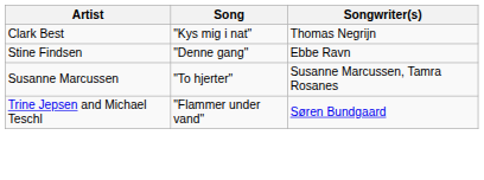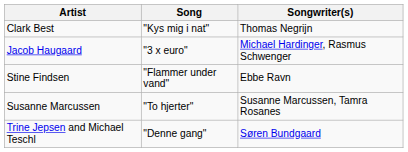 <table class="sortable wikitable" style="margin: 1em auto 1em auto;">
 <tr>
 <th>Artist</th>
 <th>Song</th>
 <th>Songwriter(s)</th>
 </tr>
 <tr>
 <td align="left">Clark Best</td>
 <td align="left">"Kys mig i nat"</td>
 <td>Thomas Negrijn</td>
 </tr>
 <tr>
+<td align="left"><a href='#'>Jacob Haugaard</a></td>
+<td align="left">"3 x euro"</td>
+<td><a href='#'>Michael Hardinger</a>, Rasmus Schwenger</td>
+</tr>
+<tr>
 <td align="left">Stine Findsen</td>
-<td align="left">"Denne gang"</td>
+<td align="left">"Flammer under vand"</td>
 <td>Ebbe Ravn</td>
 </tr>
 <tr>
 <td align="left">Susanne Marcussen</td>
 <td align="left">"To hjerter"</td>
 <td>Susanne Marcussen, Tamra Rosanes</td>
 </tr>
 <tr>
 <td align="left"><a href='#'>Trine Jepsen</a> and Michael Teschl</td>
-<td align="left">"Flammer under vand"</td>
+<td align="left">"Denne gang"</td>
 <td><a href='#'>Søren Bundgaard</a></td>
 </tr>
 </table>
